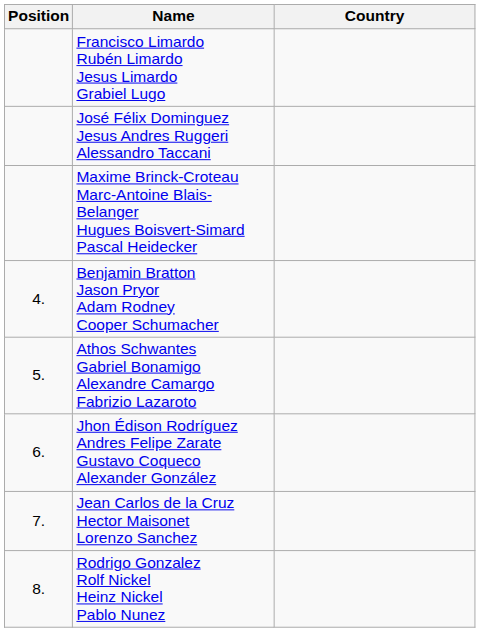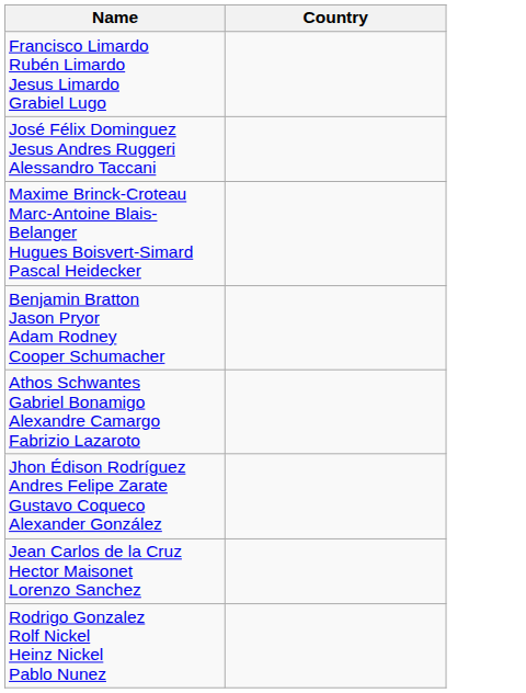 <table class="wikitable">
 <tr>
-<th width="20">Position</th>
 <th width="200">Name</th>
 <th width="200">Country</th>
 </tr>
 <tr>
-<td align="center"></td>
 <td><a href='#'>Francisco Limardo</a><br><a href='#'>Rubén Limardo</a><br><a href='#'>Jesus Limardo</a><br><a href='#'>Grabiel Lugo</a></td>
 <td></td>
 </tr>
 <tr>
-<td align="center"></td>
 <td><a href='#'>José Félix Dominguez</a><br><a href='#'>Jesus Andres Ruggeri</a><br><a href='#'>Alessandro Taccani</a></td>
 <td></td>
 </tr>
 <tr>
-<td align="center"></td>
 <td><a href='#'>Maxime Brinck-Croteau</a><br><a href='#'>Marc-Antoine Blais-Belanger</a><br><a href='#'>Hugues Boisvert-Simard</a><br><a href='#'>Pascal Heidecker</a></td>
 <td></td>
 </tr>
 <tr>
-<td align="center">4.</td>
 <td><a href='#'>Benjamin Bratton</a><br><a href='#'>Jason Pryor</a><br><a href='#'>Adam Rodney</a><br><a href='#'>Cooper Schumacher</a></td>
 <td></td>
 </tr>
 <tr>
-<td align="center">5.</td>
 <td><a href='#'>Athos Schwantes</a><br><a href='#'>Gabriel Bonamigo</a><br><a href='#'>Alexandre Camargo</a><br><a href='#'>Fabrizio Lazaroto</a></td>
 <td></td>
 </tr>
 <tr>
-<td align="center">6.</td>
 <td><a href='#'>Jhon Édison Rodríguez</a><br><a href='#'>Andres Felipe Zarate</a><br><a href='#'>Gustavo Coqueco</a><br><a href='#'>Alexander González</a></td>
 <td></td>
 </tr>
 <tr>
-<td align="center">7.</td>
 <td><a href='#'>Jean Carlos de la Cruz</a><br><a href='#'>Hector Maisonet</a><br><a href='#'>Lorenzo Sanchez</a></td>
 <td></td>
 </tr>
 <tr>
-<td align="center">8.</td>
 <td><a href='#'>Rodrigo Gonzalez</a><br><a href='#'>Rolf Nickel</a><br><a href='#'>Heinz Nickel</a><br><a href='#'>Pablo Nunez</a></td>
 <td></td>
 </tr>
 </table>
